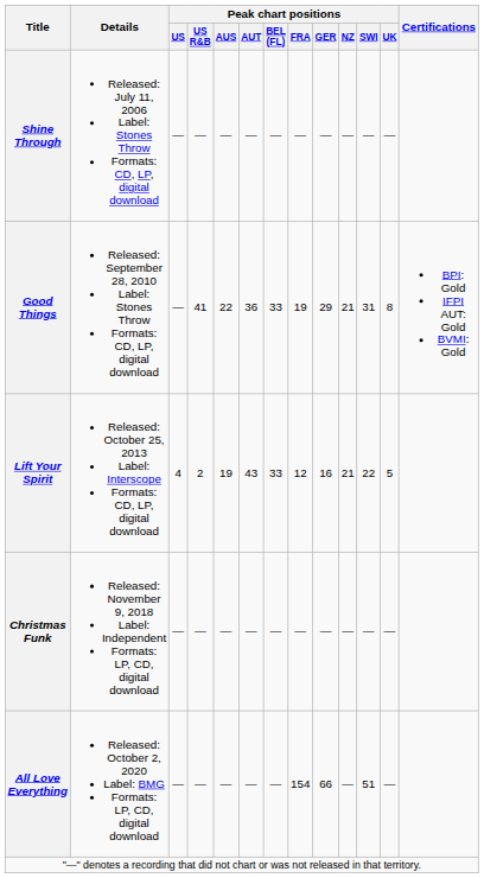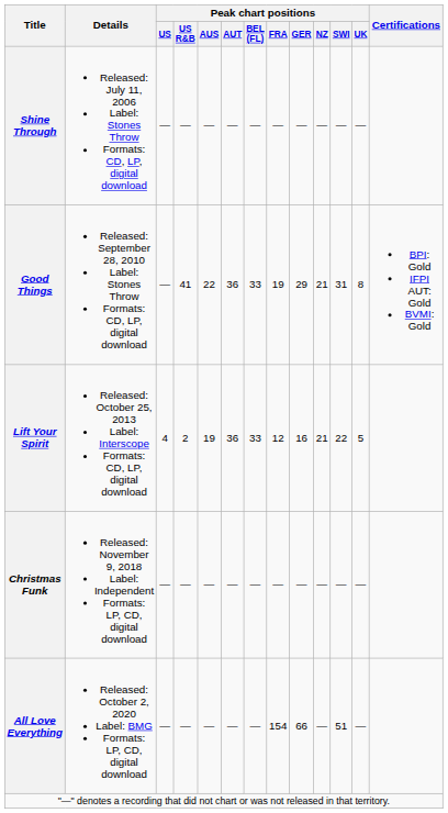 <table class="wikitable plainrowheaders" style="text-align:center;">
 <tr>
 <th scope="col" rowspan="2" style="width:16em;">Title</th>
 <th scope="col" rowspan="2" style="width:18em;">Details</th>
 <th scope="col" colspan="10">Peak chart positions</th>
 <th scope="col" rowspan="2"><a href='#'>Certifications</a></th>
 </tr>
 <tr>
 <th scope="col" style="width:3em;font-size:85%;"><a href='#'>US</a><br></th>
 <th scope="col" style="width:3em;font-size:85%;"><a href='#'>US<br>R&B</a><br></th>
 <th scope="col" style="width:3em;font-size:85%;"><a href='#'>AUS</a><br></th>
 <th scope="col" style="width:3em;font-size:85%;"><a href='#'>AUT</a><br></th>
 <th scope="col" style="width:3em;font-size:85%;"><a href='#'>BEL<br>(FL)</a><br></th>
 <th scope="col" style="width:3em;font-size:85%;"><a href='#'>FRA</a><br></th>
 <th scope="col" style="width:3em;font-size:85%;"><a href='#'>GER</a><br></th>
 <th scope="col" style="width:3em;font-size:85%;"><a href='#'>NZ</a><br></th>
 <th scope="col" style="width:3em;font-size:85%;"><a href='#'>SWI</a><br></th>
 <th scope="col" style="width:3em;font-size:85%;"><a href='#'>UK</a><br></th>
 </tr>
 <tr>
 <th scope="row"><em><a href='#'>Shine Through</a></em></th>
 <td><br><ul><li>Released: July 11, 2006</li><li>Label: <a href='#'>Stones Throw</a></li><li>Formats: <a href='#'>CD</a>, <a href='#'>LP</a>, <a href='#'>digital download</a></li></ul></td>
 <td>—</td>
 <td>—</td>
 <td>—</td>
 <td>—</td>
 <td>—</td>
 <td>—</td>
 <td>—</td>
 <td>—</td>
 <td>—</td>
 <td>—</td>
 <td></td>
 </tr>
 <tr>
 <th scope="row"><em><a href='#'>Good Things</a></em></th>
 <td><br><ul><li>Released: September 28, 2010</li><li>Label: Stones Throw</li><li>Formats: CD, LP, digital download</li></ul></td>
 <td>—</td>
 <td>41</td>
 <td>22</td>
 <td>36</td>
 <td>33</td>
 <td>19</td>
 <td>29</td>
 <td>21</td>
 <td>31</td>
 <td>8</td>
 <td><br><ul><li><a href='#'>BPI</a>: Gold</li><li><a href='#'>IFPI</a> AUT: Gold</li><li><a href='#'>BVMI</a>: Gold</li></ul></td>
 </tr>
 <tr>
 <th scope="row"><em><a href='#'>Lift Your Spirit</a></em></th>
 <td><br><ul><li>Released: October 25, 2013</li><li>Label: <a href='#'>Interscope</a></li><li>Formats: CD, LP, digital download</li></ul></td>
 <td>4</td>
 <td>2</td>
 <td>19</td>
-<td>43</td>
+<td>36</td>
 <td>33</td>
 <td>12</td>
 <td>16</td>
 <td>21</td>
 <td>22</td>
 <td>5</td>
 <td></td>
 </tr>
 <tr>
 <th scope="row"><em>Christmas Funk</em></th>
 <td><br><ul><li>Released: November 9, 2018</li><li>Label: Independent</li><li>Formats: LP, CD, digital download</li></ul></td>
 <td>—</td>
 <td>—</td>
 <td>—</td>
 <td>—</td>
 <td>—</td>
 <td>—</td>
 <td>—</td>
 <td>—</td>
 <td>—</td>
 <td>—</td>
 <td></td>
 </tr>
 <tr>
 <th scope="row"><em><a href='#'>All Love Everything</a></em></th>
 <td><br><ul><li>Released: October 2, 2020</li><li>Label: <a href='#'>BMG</a></li><li>Formats: LP, CD, digital download</li></ul></td>
 <td>—</td>
 <td>—</td>
 <td>—</td>
 <td>—</td>
 <td>—</td>
 <td>154<br></td>
 <td>66</td>
 <td>—</td>
 <td>51</td>
 <td>—</td>
 <td></td>
 </tr>
 <tr>
 <td colspan="13" style="font-size:90%">"—" denotes a recording that did not chart or was not released in that territory.</td>
 </tr>
 </table>
